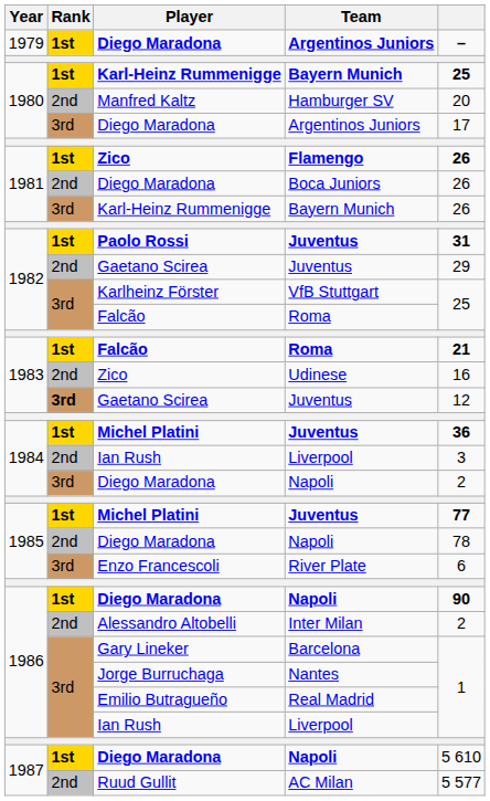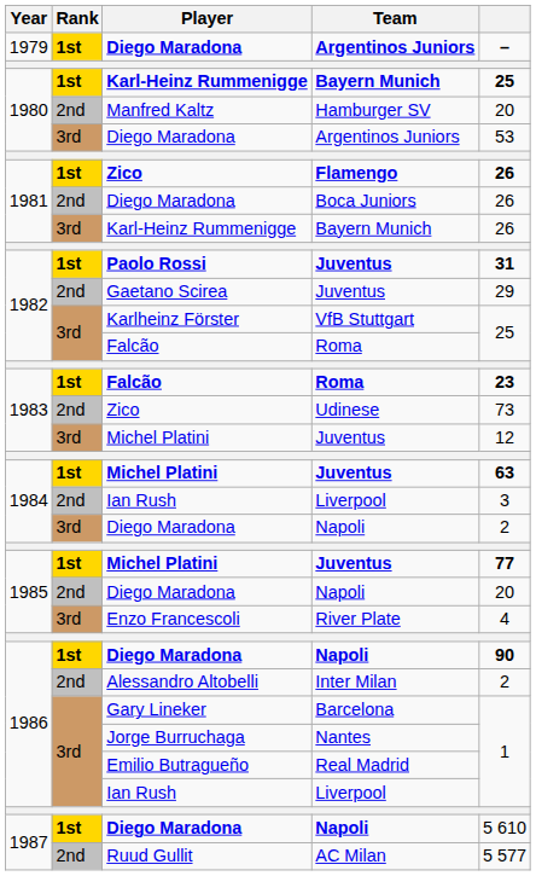 <table class="wikitable">
 <tr>
 <th>Year</th>
 <th>Rank</th>
 <th>Player</th>
 <th>Team</th>
 <th></th>
 </tr>
 <tr>
 <td align="center">1979</td>
 <td scope="col" style="background-color: gold"><strong>1st</strong></td>
 <td><strong> <a href='#'>Diego Maradona</a></strong></td>
 <td><strong> <a href='#'>Argentinos Juniors</a></strong></td>
 <td align="center"><strong>–</strong></td>
 </tr>
 <tr>
 <th colspan="5"></th>
 </tr>
 <tr>
 <td rowspan="3" align="center">1980</td>
 <td scope="col" style="background-color: gold"><strong>1st</strong></td>
 <td><strong> <a href='#'>Karl-Heinz Rummenigge</a></strong></td>
 <td><strong> <a href='#'>Bayern Munich</a></strong></td>
 <td align="center"><strong>25</strong></td>
 </tr>
 <tr>
 <td scope="col" style="background-color: silver">2nd</td>
 <td><strong></strong> <a href='#'>Manfred Kaltz</a></td>
 <td><strong></strong> <a href='#'>Hamburger SV</a></td>
 <td align="center">20</td>
 </tr>
 <tr>
 <td scope="col" style="background-color: #cc9966">3rd</td>
 <td> <a href='#'>Diego Maradona</a></td>
 <td> <a href='#'>Argentinos Juniors</a></td>
-<td align="center">17</td>
+<td align="center">53</td>
 </tr>
 <tr>
 <th colspan="5"></th>
 </tr>
 <tr>
 <td rowspan="3" align="center">1981</td>
 <td scope="col" style="background-color: gold"><strong>1st</strong></td>
 <td><strong> <a href='#'>Zico</a></strong></td>
 <td><strong> <a href='#'>Flamengo</a></strong></td>
 <td align="center"><strong>26</strong></td>
 </tr>
 <tr>
 <td scope="col" style="background-color: silver">2nd</td>
 <td> <a href='#'>Diego Maradona</a></td>
 <td> <a href='#'>Boca Juniors</a></td>
 <td align="center">26</td>
 </tr>
 <tr>
 <td scope="col" style="background-color: #cc9966">3rd</td>
 <td> <a href='#'>Karl-Heinz Rummenigge</a></td>
 <td> <a href='#'>Bayern Munich</a></td>
 <td align="center">26</td>
 </tr>
 <tr>
 <th colspan="5"></th>
 </tr>
 <tr>
 <td rowspan="4" align="center">1982</td>
 <td scope="col" style="background-color: gold"><strong>1st</strong></td>
 <td> <strong><a href='#'>Paolo Rossi</a></strong></td>
 <td> <a href='#'><strong>Juventus</strong></a></td>
 <td align="center"><strong>31</strong></td>
 </tr>
 <tr>
 <td scope="col" style="background-color: silver">2nd</td>
 <td> <a href='#'>Gaetano Scirea</a></td>
 <td> <a href='#'>Juventus</a></td>
 <td align="center">29</td>
 </tr>
 <tr>
 <td rowspan="2" scope="col" style="background-color: #cc9966">3rd</td>
 <td> <a href='#'>Karlheinz Förster</a></td>
 <td> <a href='#'>VfB Stuttgart</a></td>
 <td rowspan="2" align="center">25</td>
 </tr>
 <tr>
 <td> <a href='#'>Falcão</a></td>
 <td> <a href='#'>Roma</a></td>
 </tr>
 <tr>
 <th colspan="5"></th>
 </tr>
 <tr>
 <td rowspan="3" align="center">1983</td>
 <td scope="col" style="background-color: gold"><strong>1st</strong></td>
 <td><strong> <a href='#'>Falcão</a></strong></td>
 <td><strong> <a href='#'>Roma</a></strong></td>
-<td align="center"><strong>21</strong></td>
+<td align="center"><strong>23</strong></td>
 </tr>
 <tr>
 <td scope="col" style="background-color: silver">2nd</td>
 <td><strong></strong> <a href='#'>Zico</a></td>
 <td> <a href='#'>Udinese</a></td>
-<td align="center">16</td>
+<td align="center">73</td>
 </tr>
 <tr>
-<td scope="col" style="background-color: #cc9966"><strong>3rd</strong></td>
-<td> <a href='#'>Gaetano Scirea</a></td>
+<td scope="col" style="background-color: #cc9966">3rd</td>
+<td> <a href='#'>Michel Platini</a></td>
 <td> <a href='#'>Juventus</a></td>
 <td align="center">12</td>
 </tr>
 <tr>
 <th colspan="5"></th>
 </tr>
 <tr>
 <td rowspan="3" align="center">1984</td>
 <td scope="col" style="background-color: gold"><strong>1st</strong></td>
 <td><strong> <a href='#'>Michel Platini</a></strong></td>
 <td><strong></strong> <a href='#'><strong>Juventus</strong></a></td>
-<td align="center"><strong>36</strong></td>
+<td align="center"><strong>63</strong></td>
 </tr>
 <tr>
 <td scope="col" style="background-color: silver">2nd</td>
 <td> <a href='#'>Ian Rush</a></td>
 <td> <a href='#'>Liverpool</a></td>
 <td align="center">3</td>
 </tr>
 <tr>
 <td scope="col" style="background-color: #cc9966">3rd</td>
 <td> <a href='#'>Diego Maradona</a></td>
 <td> <a href='#'>Napoli</a></td>
 <td align="center">2</td>
 </tr>
 <tr>
 <th colspan="5"></th>
 </tr>
 <tr>
 <td rowspan="3" align="center">1985</td>
 <td scope="col" style="background-color: gold"><strong>1st</strong></td>
 <td><strong> <a href='#'>Michel Platini</a></strong></td>
 <td><strong></strong> <a href='#'><strong>Juventus</strong></a></td>
 <td align="center"><strong>77</strong></td>
 </tr>
 <tr>
 <td scope="col" style="background-color: silver">2nd</td>
 <td> <a href='#'>Diego Maradona</a></td>
 <td> <a href='#'>Napoli</a></td>
-<td align="center">78</td>
+<td align="center">20</td>
 </tr>
 <tr>
 <td scope="col" style="background-color: #cc9966">3rd</td>
 <td> <a href='#'>Enzo Francescoli</a></td>
 <td> <a href='#'>River Plate</a></td>
-<td align="center">6</td>
+<td align="center">4</td>
 </tr>
 <tr>
 <th colspan="5"></th>
 </tr>
 <tr>
 <td rowspan="6" align="center">1986</td>
 <td scope="col" style="background-color: gold"><strong>1st</strong></td>
 <td><strong> <a href='#'>Diego Maradona</a></strong></td>
 <td><strong> <a href='#'>Napoli</a></strong></td>
 <td align="center"><strong>90</strong></td>
 </tr>
 <tr>
 <td scope="col" style="background-color: silver">2nd</td>
 <td><strong></strong> <a href='#'>Alessandro Altobelli</a></td>
 <td><strong></strong> <a href='#'>Inter Milan</a></td>
 <td align="center">2</td>
 </tr>
 <tr>
 <td rowspan="4" scope="col" style="background-color: #cc9966">3rd</td>
 <td> <a href='#'>Gary Lineker</a></td>
 <td><strong></strong> <a href='#'>Barcelona</a></td>
 <td rowspan="4" align="center">1</td>
 </tr>
 <tr>
 <td><strong></strong> <a href='#'>Jorge Burruchaga</a></td>
 <td><strong></strong> <a href='#'>Nantes</a></td>
 </tr>
 <tr>
 <td><strong></strong> <a href='#'>Emilio Butragueño</a></td>
 <td><strong></strong> <a href='#'>Real Madrid</a></td>
 </tr>
 <tr>
 <td> <a href='#'>Ian Rush</a></td>
 <td> <a href='#'>Liverpool</a></td>
 </tr>
 <tr>
 <th colspan="5"></th>
 </tr>
 <tr>
 <td rowspan="2">1987</td>
 <td scope="col" style="background-color: gold"><strong>1st</strong></td>
 <td><strong> <a href='#'>Diego Maradona</a></strong></td>
 <td><strong> <a href='#'>Napoli</a></strong></td>
 <td align="center">5 610</td>
 </tr>
 <tr>
 <td scope="col" style="background-color: silver">2nd</td>
 <td><strong></strong> <a href='#'>Ruud Gullit</a></td>
 <td> <a href='#'>AC Milan</a></td>
 <td align="center">5 577</td>
 </tr>
 </table>
